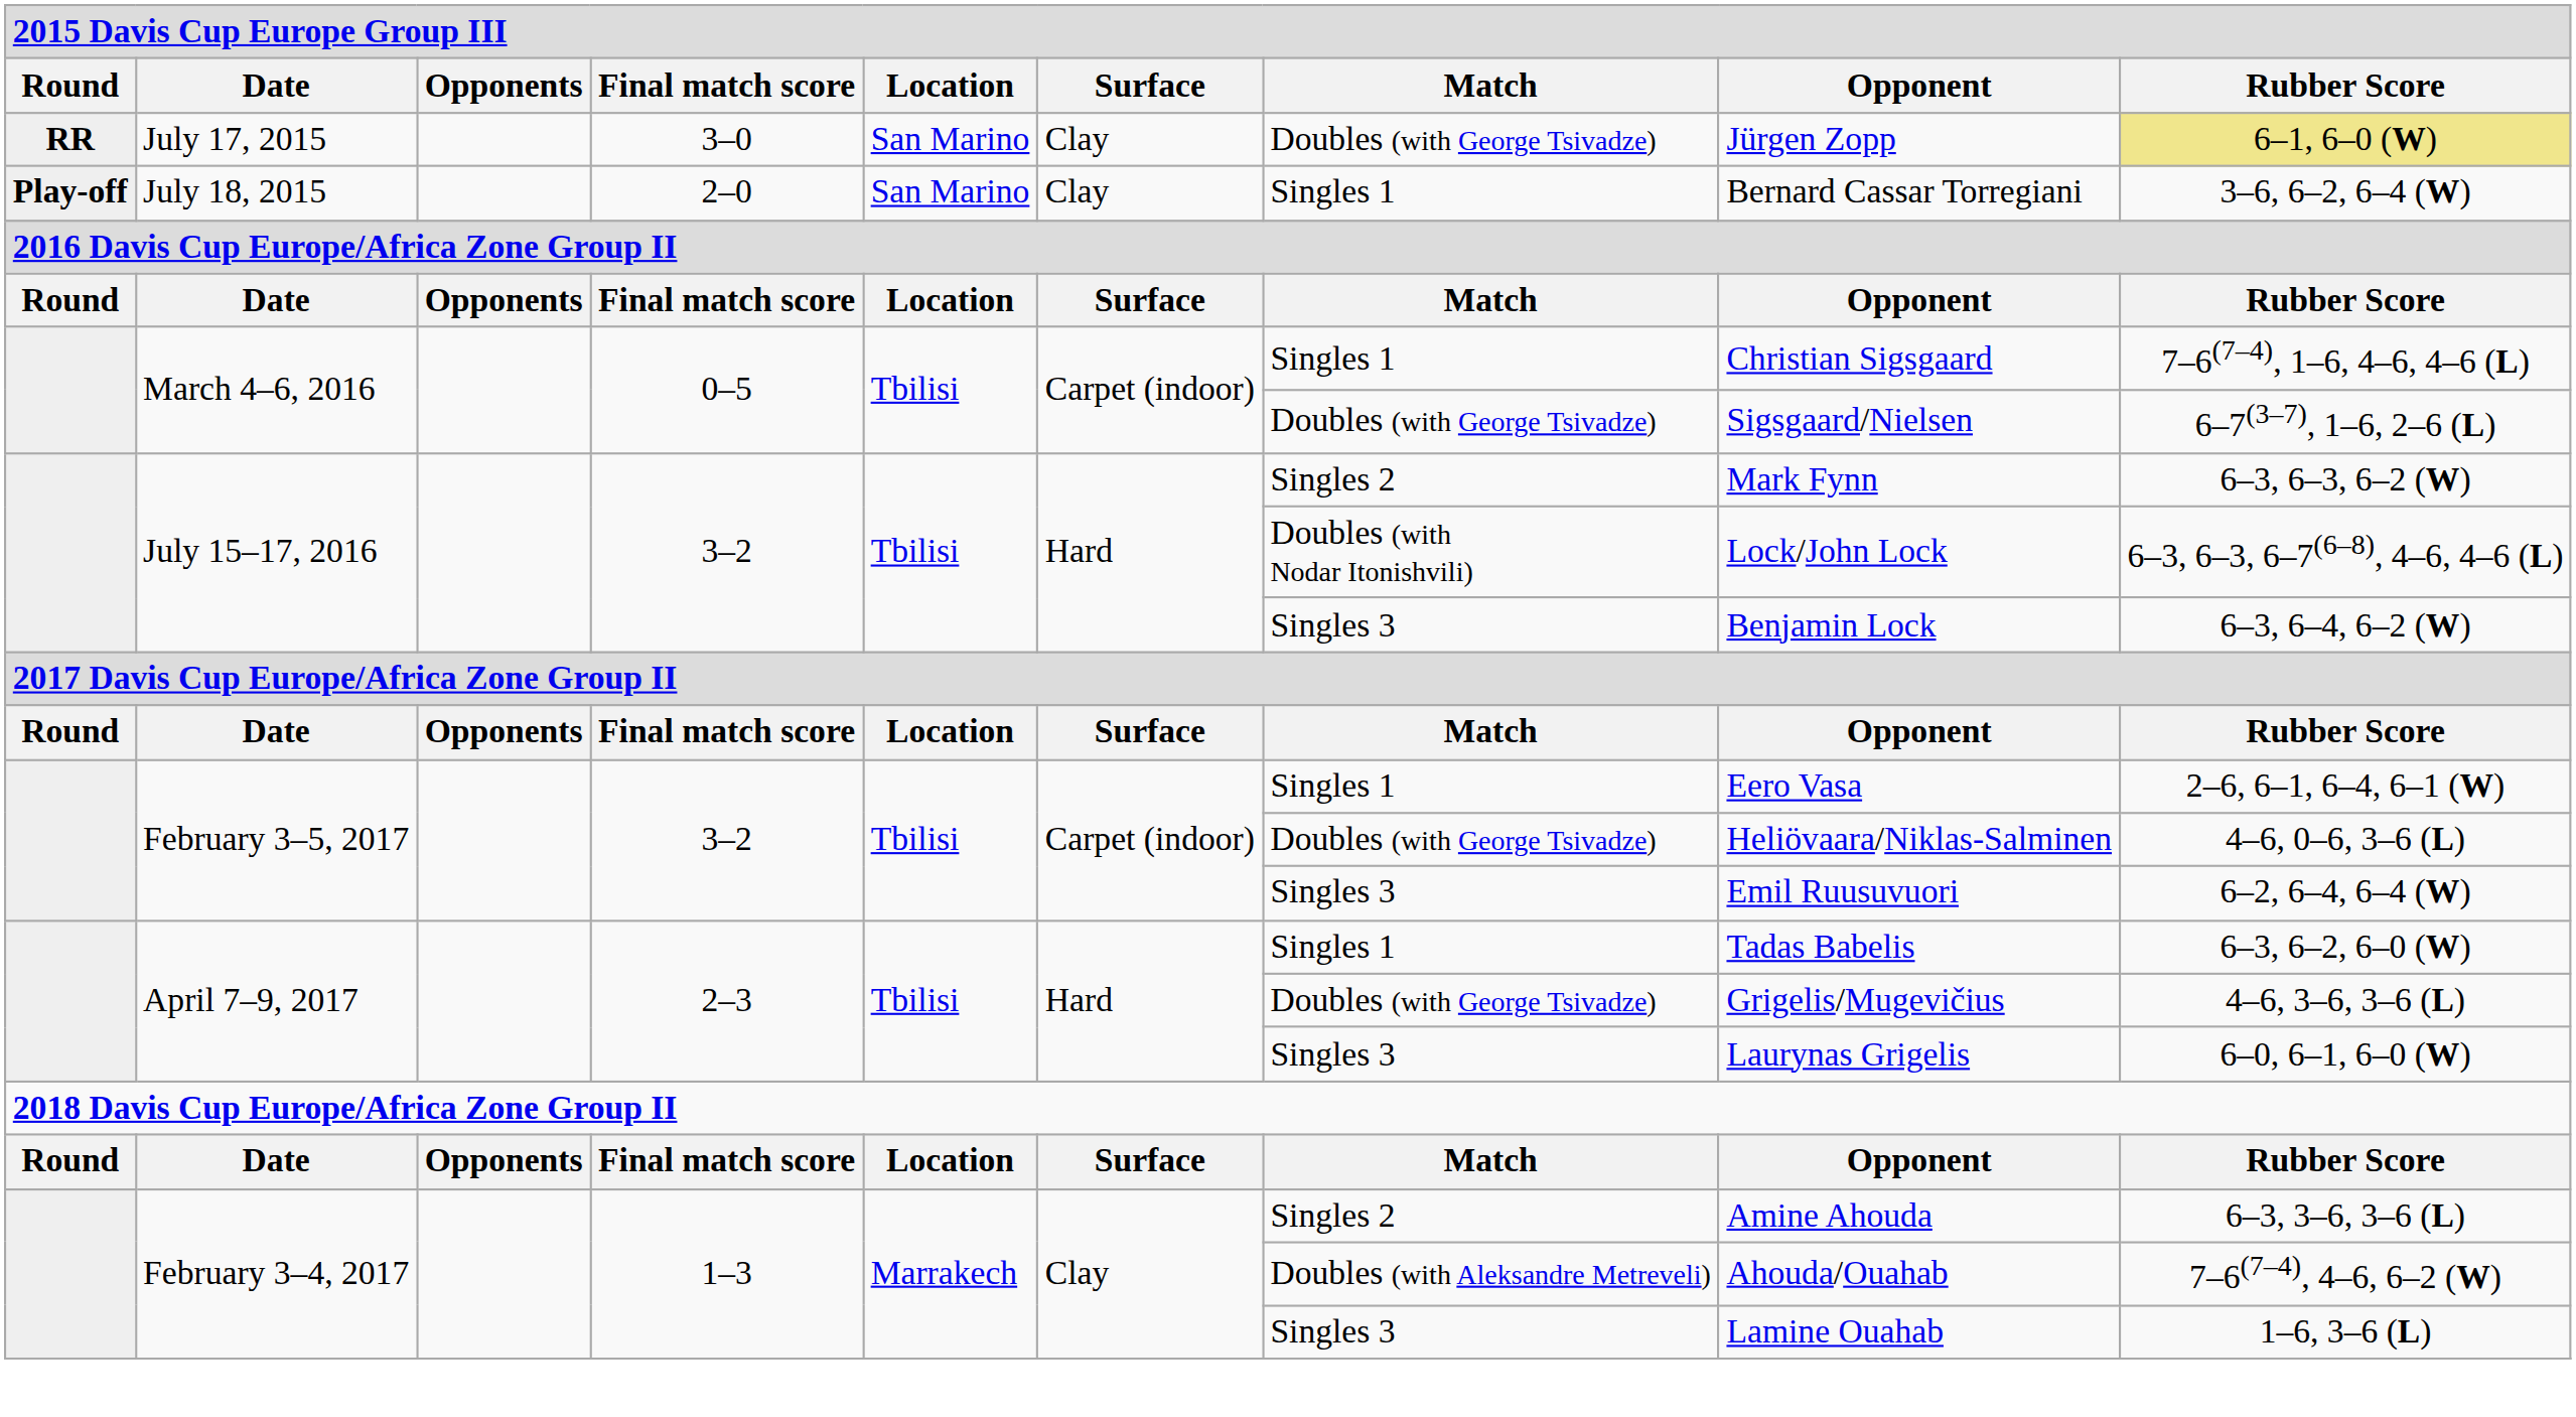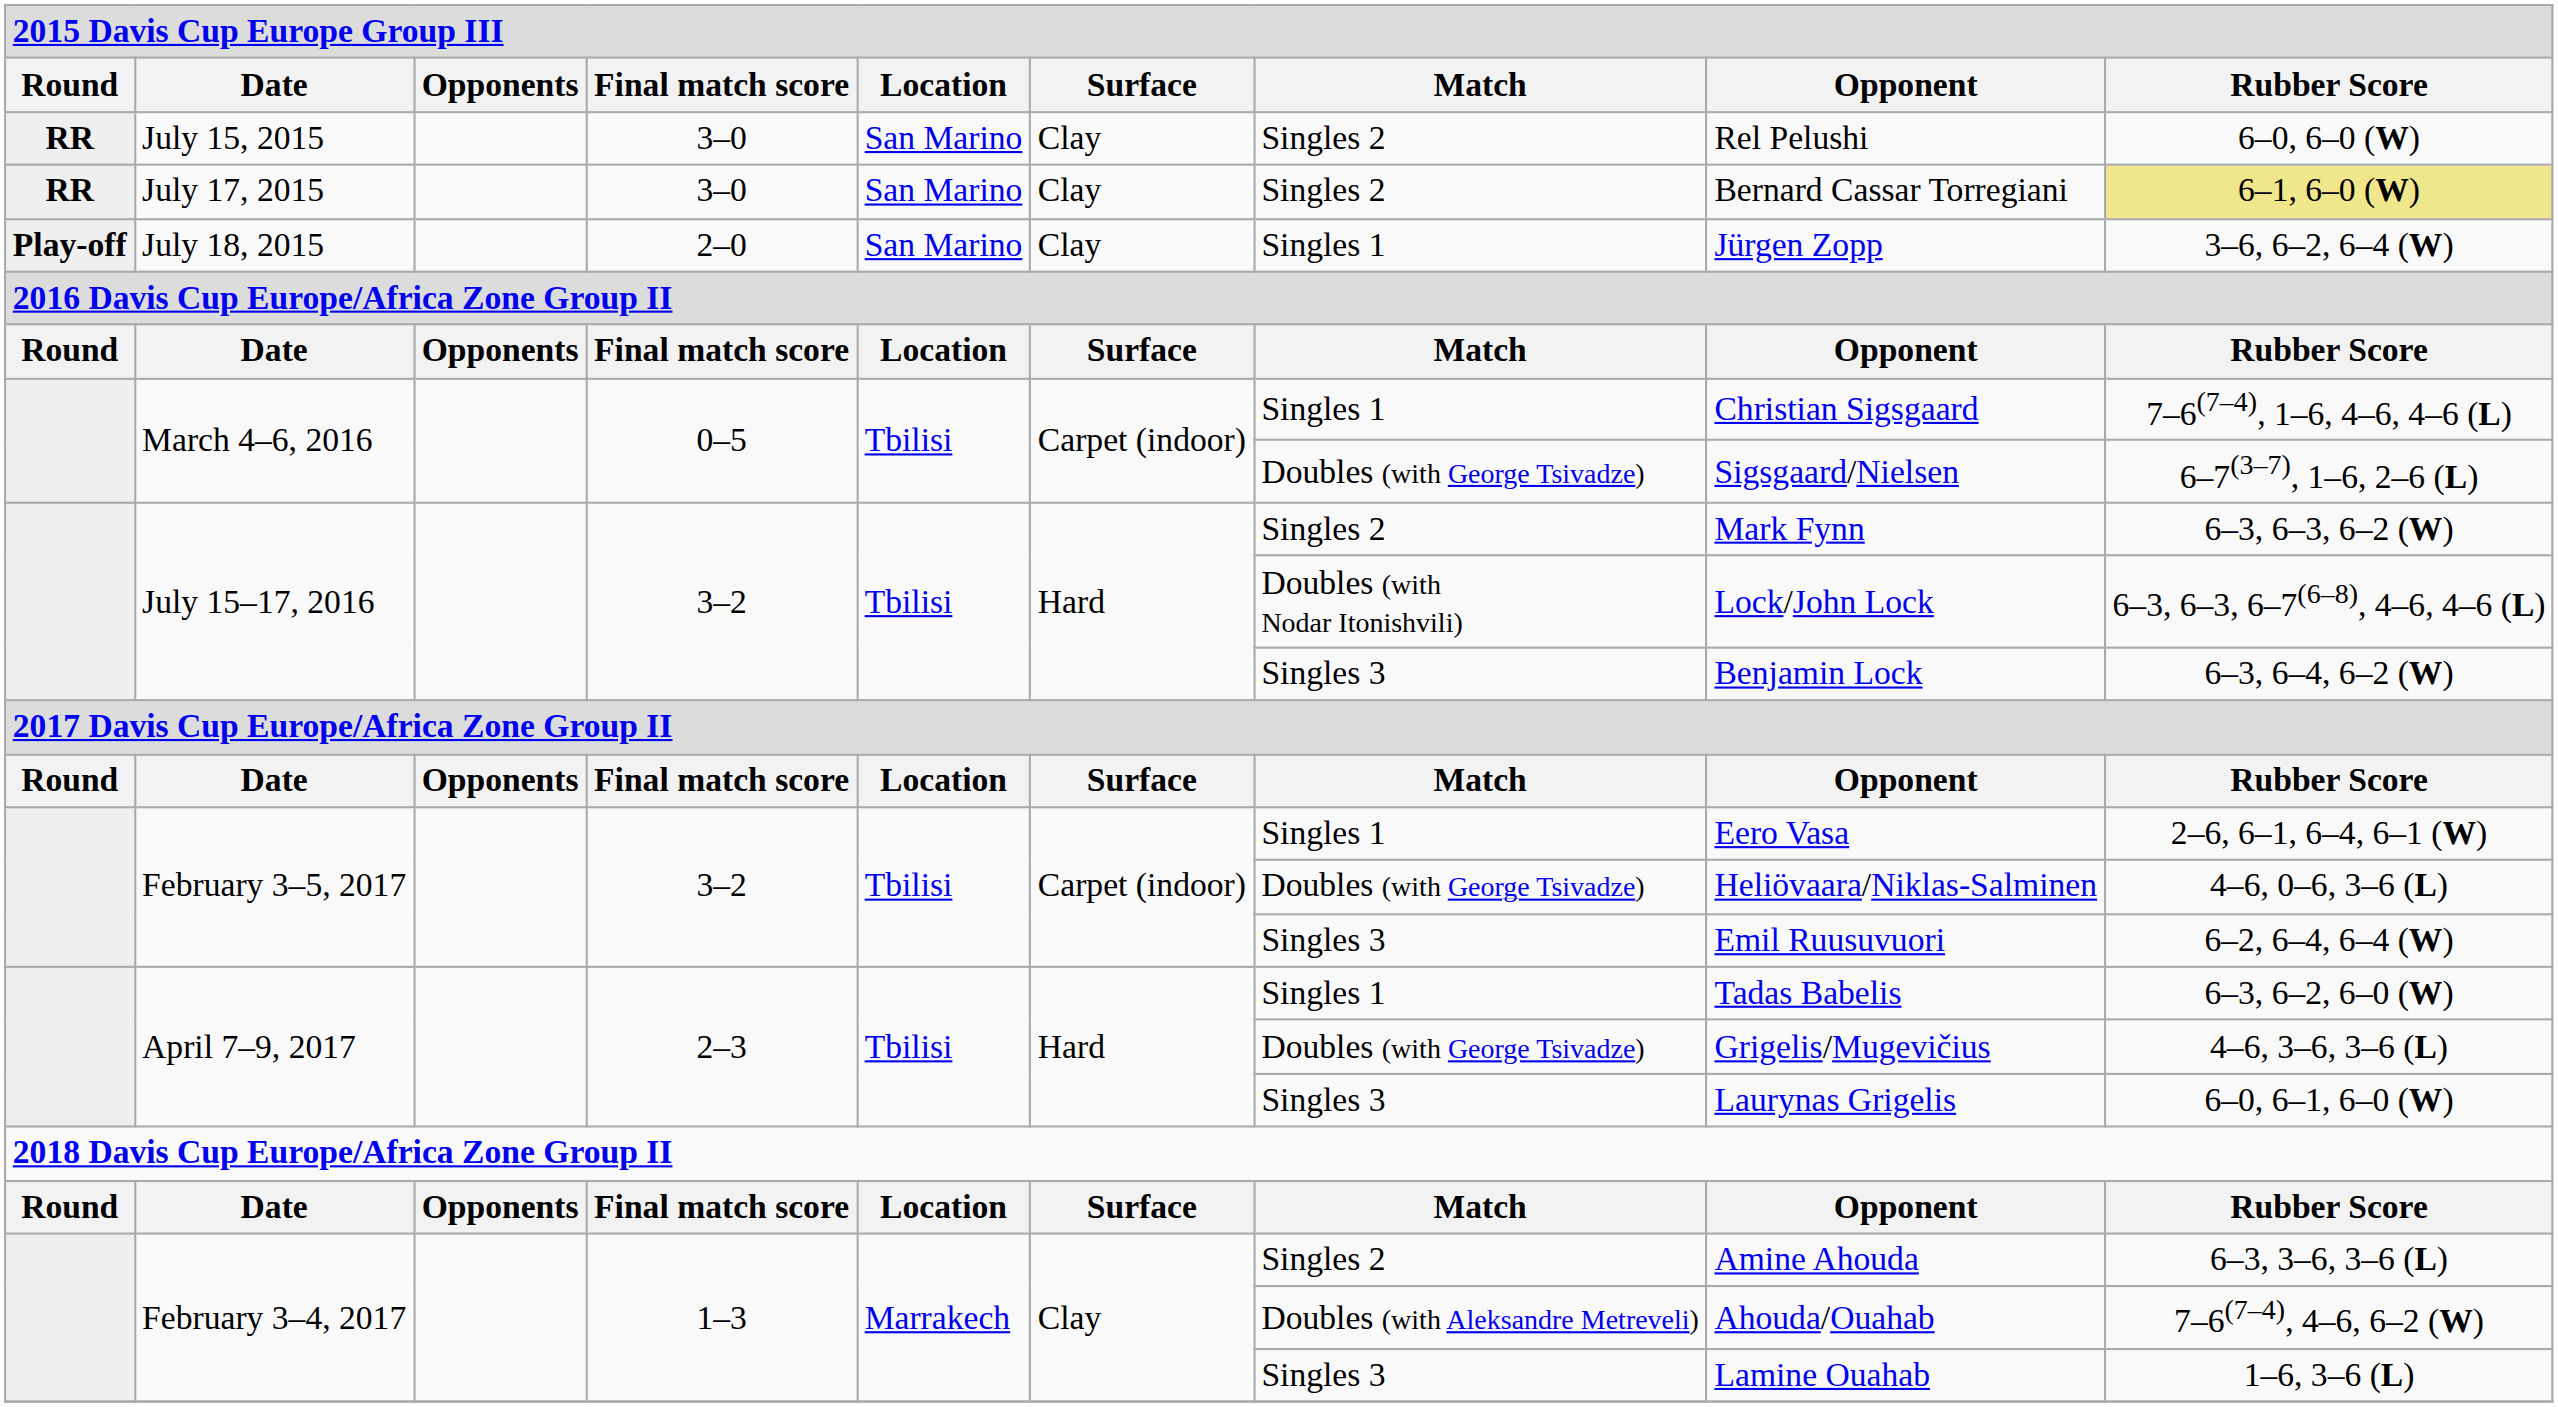 <table class=wikitable>
 <tr bgcolor="gainsboro">
 <td colspan=9><strong> <a href='#'>2015 Davis Cup Europe Group III</a></strong></td>
 </tr>
 <tr>
 <th>Round</th>
 <th>Date</th>
 <th>Opponents</th>
 <th>Final match score</th>
 <th>Location</th>
 <th>Surface</th>
 <th>Match</th>
 <th>Opponent</th>
 <th>Rubber Score</th>
 </tr>
 <tr>
 <td style="background:#efefef;" align="center"><strong>RR</strong></td>
+<td>July 15, 2015</td>
+<td></td>
+<td align="center">3–0</td>
+<td><a href='#'>San Marino</a></td>
+<td>Clay</td>
+<td>Singles 2</td>
+<td>Rel Pelushi</td>
+<td align="center">6–0, 6–0 (<strong>W</strong>)</td>
+</tr>
+<tr>
+<td style="background:#efefef;" align="center"><strong>RR</strong></td>
 <td>July 17, 2015</td>
 <td></td>
 <td align="center">3–0</td>
 <td><a href='#'>San Marino</a></td>
 <td>Clay</td>
-<td>Doubles <small>(with <a href='#'>George Tsivadze</a>)</small></td>
-<td><a href='#'>Jürgen Zopp</a></td>
+<td>Singles 2</td>
+<td>Bernard Cassar Torregiani</td>
 <td align="center" style="background: khaki;">6–1, 6–0 (<strong>W</strong>)</td>
 </tr>
 <tr>
 <td style="background:#efefef;" align="center"><strong>Play-off</strong></td>
 <td>July 18, 2015</td>
 <td></td>
 <td align="center">2–0</td>
 <td><a href='#'>San Marino</a></td>
 <td>Clay</td>
 <td>Singles 1</td>
-<td>Bernard Cassar Torregiani</td>
+<td><a href='#'>Jürgen Zopp</a></td>
 <td align="center">3–6, 6–2, 6–4 (<strong>W</strong>)</td>
 </tr>
 <tr bgcolor="gainsboro">
 <td colspan=9><strong><a href='#'>2016 Davis Cup Europe/Africa Zone Group II</a></strong></td>
 </tr>
 <tr>
 <th>Round</th>
 <th>Date</th>
 <th>Opponents</th>
 <th>Final match score</th>
 <th>Location</th>
 <th>Surface</th>
 <th>Match</th>
 <th>Opponent</th>
 <th>Rubber Score</th>
 </tr>
 <tr>
 <td style="background:#efefef;" rowspan="2"></td>
 <td rowspan="2">March 4–6, 2016</td>
 <td rowspan="2"></td>
 <td rowspan="2" align="center">0–5</td>
 <td rowspan="2"><a href='#'>Tbilisi</a></td>
 <td rowspan="2">Carpet (indoor)</td>
 <td>Singles 1</td>
 <td><a href='#'>Christian Sigsgaard</a></td>
 <td align="center">7–6<sup>(7–4)</sup>, 1–6, 4–6, 4–6 (<strong>L</strong>)</td>
 </tr>
 <tr>
 <td>Doubles <small>(with <a href='#'>George Tsivadze</a>)</small></td>
 <td><a href='#'>Sigsgaard</a>/<a href='#'>Nielsen</a></td>
 <td align="center">6–7<sup>(3–7)</sup>, 1–6, 2–6 (<strong>L</strong>)</td>
 </tr>
 <tr>
 <td style="background:#efefef;" rowspan="3"></td>
 <td rowspan="3">July 15–17, 2016</td>
 <td rowspan="3"></td>
 <td rowspan="3" align="center">3–2</td>
 <td rowspan="3"><a href='#'>Tbilisi</a></td>
 <td rowspan="3">Hard</td>
 <td>Singles 2</td>
 <td><a href='#'>Mark Fynn</a></td>
 <td align="center">6–3, 6–3, 6–2 (<strong>W</strong>)</td>
 </tr>
 <tr>
 <td>Doubles <small>(with <br>Nodar Itonishvili)</small></td>
 <td><a href='#'>Lock</a>/<a href='#'>John Lock</a></td>
 <td align="center">6–3, 6–3, 6–7<sup>(6–8)</sup>, 4–6, 4–6 (<strong>L</strong>)</td>
 </tr>
 <tr>
 <td>Singles 3</td>
 <td><a href='#'>Benjamin Lock</a></td>
 <td align="center">6–3, 6–4, 6–2 (<strong>W</strong>)</td>
 </tr>
 <tr bgcolor="gainsboro">
 <td colspan=9><strong><a href='#'>2017 Davis Cup Europe/Africa Zone Group II</a></strong></td>
 </tr>
 <tr>
 <th>Round</th>
 <th>Date</th>
 <th>Opponents</th>
 <th>Final match score</th>
 <th>Location</th>
 <th>Surface</th>
 <th>Match</th>
 <th>Opponent</th>
 <th>Rubber Score</th>
 </tr>
 <tr>
 <td style="background:#efefef;" rowspan="3"></td>
 <td rowspan="3">February 3–5, 2017</td>
 <td rowspan="3"></td>
 <td rowspan="3" align="center">3–2</td>
 <td rowspan="3"><a href='#'>Tbilisi</a></td>
 <td rowspan="3">Carpet (indoor)</td>
 <td>Singles 1</td>
 <td><a href='#'>Eero Vasa</a></td>
 <td align="center">2–6, 6–1, 6–4, 6–1 (<strong>W</strong>)</td>
 </tr>
 <tr>
 <td>Doubles <small>(with <a href='#'>George Tsivadze</a>)</small></td>
 <td><a href='#'>Heliövaara</a>/<a href='#'>Niklas-Salminen</a></td>
 <td align="center">4–6, 0–6, 3–6 (<strong>L</strong>)</td>
 </tr>
 <tr>
 <td>Singles 3</td>
 <td><a href='#'>Emil Ruusuvuori</a></td>
 <td align="center">6–2, 6–4, 6–4 (<strong>W</strong>)</td>
 </tr>
 <tr>
 <td style="background:#efefef;" rowspan="3"></td>
 <td rowspan="3">April 7–9, 2017</td>
 <td rowspan="3"></td>
 <td rowspan="3" align="center">2–3</td>
 <td rowspan="3"><a href='#'>Tbilisi</a></td>
 <td rowspan="3">Hard</td>
 <td>Singles 1</td>
 <td><a href='#'>Tadas Babelis</a></td>
 <td align="center">6–3, 6–2, 6–0 (<strong>W</strong>)</td>
 </tr>
 <tr>
 <td>Doubles <small>(with <a href='#'>George Tsivadze</a>)</small></td>
 <td><a href='#'>Grigelis</a>/<a href='#'>Mugevičius</a></td>
 <td align="center">4–6, 3–6, 3–6 (<strong>L</strong>)</td>
 </tr>
 <tr>
 <td>Singles 3</td>
 <td><a href='#'>Laurynas Grigelis</a></td>
 <td align="center">6–0, 6–1, 6–0 (<strong>W</strong>)</td>
 </tr>
 <tr>
 <td colspan=9><strong><a href='#'>2018 Davis Cup Europe/Africa Zone Group II</a></strong></td>
 </tr>
 <tr>
 <th>Round</th>
 <th>Date</th>
 <th>Opponents</th>
 <th>Final match score</th>
 <th>Location</th>
 <th>Surface</th>
 <th>Match</th>
 <th>Opponent</th>
 <th>Rubber Score</th>
 </tr>
 <tr>
 <td style="background:#efefef;" rowspan="3"></td>
 <td rowspan="3">February 3–4, 2017</td>
 <td rowspan="3"></td>
 <td rowspan="3" align="center">1–3</td>
 <td rowspan="3"><a href='#'>Marrakech</a></td>
 <td rowspan="3">Clay</td>
 <td>Singles 2</td>
 <td><a href='#'>Amine Ahouda</a></td>
 <td align="center">6–3, 3–6, 3–6 (<strong>L</strong>)</td>
 </tr>
 <tr>
 <td>Doubles <small>(with <a href='#'>Aleksandre Metreveli</a>)</small></td>
 <td><a href='#'>Ahouda</a>/<a href='#'>Ouahab</a></td>
 <td align="center">7–6<sup>(7–4)</sup>, 4–6, 6–2 (<strong>W</strong>)</td>
 </tr>
 <tr>
 <td>Singles 3</td>
 <td><a href='#'>Lamine Ouahab</a></td>
 <td align="center">1–6, 3–6 (<strong>L</strong>)</td>
 </tr>
 <tr>
 </tr>
 </table>
